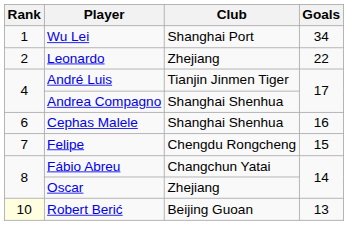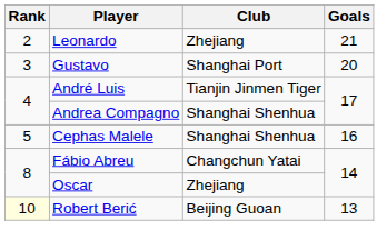 <table class="wikitable" style="text-align:center">
 <tr>
 <th>Rank</th>
 <th>Player</th>
 <th>Club</th>
 <th>Goals</th>
 </tr>
 <tr>
-<td>1</td>
-<td align="left"> <a href='#'>Wu Lei</a></td>
-<td align="left">Shanghai Port</td>
-<td>34</td>
-</tr>
-<tr>
 <td>2</td>
 <td align="left"> <a href='#'>Leonardo</a></td>
 <td align="left">Zhejiang</td>
-<td>22</td>
+<td>21</td>
+</tr>
+<tr>
+<td>3</td>
+<td align="left"> <a href='#'>Gustavo</a></td>
+<td align="left">Shanghai Port</td>
+<td>20</td>
 </tr>
 <tr>
 <td rowspan="2">4</td>
 <td align="left"> <a href='#'>André Luis</a></td>
 <td align="left">Tianjin Jinmen Tiger</td>
 <td rowspan="2">17</td>
 </tr>
 <tr>
 <td align="left"> <a href='#'>Andrea Compagno</a></td>
 <td align="left">Shanghai Shenhua</td>
 </tr>
 <tr>
-<td>6</td>
+<td>5</td>
 <td align="left"> <a href='#'>Cephas Malele</a></td>
 <td align="left">Shanghai Shenhua</td>
 <td>16</td>
-</tr>
-<tr>
-<td>7</td>
-<td align="left"> <a href='#'>Felipe</a></td>
-<td align="left">Chengdu Rongcheng</td>
-<td>15</td>
 </tr>
 <tr>
 <td rowspan="2">8</td>
 <td align="left"> <a href='#'>Fábio Abreu</a></td>
 <td align="left">Changchun Yatai</td>
 <td rowspan="2">14</td>
 </tr>
 <tr>
 <td align="left"> <a href='#'>Oscar</a></td>
 <td align="left">Zhejiang</td>
 </tr>
 <tr>
 <td style="background: lightyellow;">10</td>
 <td align="left"> <a href='#'>Robert Berić</a></td>
 <td align="left">Beijing Guoan</td>
 <td>13</td>
 </tr>
 </table>
